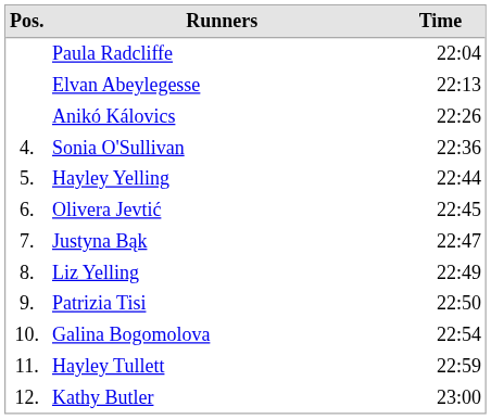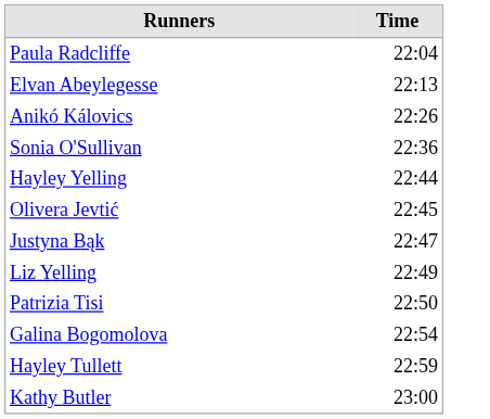 <table cellspacing="0" cellpadding="3" style="border:1px solid #AAAAAA;font-size:90%">
 <tr bgcolor="#E4E4E4">
-<th style="border-bottom:1px solid #AAAAAA" width=10>Pos.</th>
 <th style="border-bottom:1px solid #AAAAAA" width=250>Runners</th>
 <th style="border-bottom:1px solid #AAAAAA" width=60>Time</th>
 </tr>
 <tr align="center">
-<td align="center"></td>
 <td align="left"> <a href='#'>Paula Radcliffe</a></td>
 <td align="right">22:04</td>
 </tr>
 <tr align="center">
-<td align="center"></td>
 <td align="left"> <a href='#'>Elvan Abeylegesse</a></td>
 <td align="right">22:13</td>
 </tr>
 <tr align="center">
-<td align="center"></td>
 <td align="left"> <a href='#'>Anikó Kálovics</a></td>
 <td align="right">22:26</td>
 </tr>
 <tr align="center">
-<td align="center">4.</td>
 <td align="left"> <a href='#'>Sonia O'Sullivan</a></td>
 <td align="right">22:36</td>
 </tr>
 <tr align="center">
-<td align="center">5.</td>
 <td align="left"> <a href='#'>Hayley Yelling</a></td>
 <td align="right">22:44</td>
 </tr>
 <tr align="center">
-<td align="center">6.</td>
 <td align="left"> <a href='#'>Olivera Jevtić</a></td>
 <td align="right">22:45</td>
 </tr>
 <tr align="center">
-<td align="center">7.</td>
 <td align="left"> <a href='#'>Justyna Bąk</a></td>
 <td align="right">22:47</td>
 </tr>
 <tr align="center">
-<td align="center">8.</td>
 <td align="left"> <a href='#'>Liz Yelling</a></td>
 <td align="right">22:49</td>
 </tr>
 <tr align="center">
-<td align="center">9.</td>
 <td align="left"> <a href='#'>Patrizia Tisi</a></td>
 <td align="right">22:50</td>
 </tr>
 <tr align="center">
-<td align="center">10.</td>
 <td align="left"> <a href='#'>Galina Bogomolova</a></td>
 <td align="right">22:54</td>
 </tr>
 <tr align="center">
-<td align="center">11.</td>
 <td align="left"> <a href='#'>Hayley Tullett</a></td>
 <td align="right">22:59</td>
 </tr>
 <tr align="center">
-<td align="center">12.</td>
 <td align="left"> <a href='#'>Kathy Butler</a></td>
 <td align="right">23:00</td>
 </tr>
 </table>
